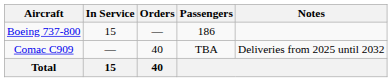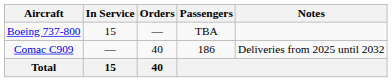 <table class="wikitable" style="border-collapse:collapse;text-align:center;margin:auto;">
 <tr>
 <th>Aircraft</th>
 <th>In Service</th>
 <th>Orders</th>
 <th>Passengers</th>
 <th>Notes</th>
 </tr>
 <tr>
 <td><a href='#'>Boeing 737-800</a></td>
 <td>15</td>
 <td>—</td>
-<td>186</td>
+<td>TBA</td>
 <td></td>
 </tr>
 <tr>
 <td><a href='#'>Comac C909</a></td>
 <td>—</td>
 <td>40</td>
-<td>TBA</td>
+<td>186</td>
 <td>Deliveries from 2025 until 2032</td>
 </tr>
 <tr>
 <th>Total</th>
 <th>15</th>
 <th>40</th>
 <th colspan="3"></th>
 </tr>
 </table>
